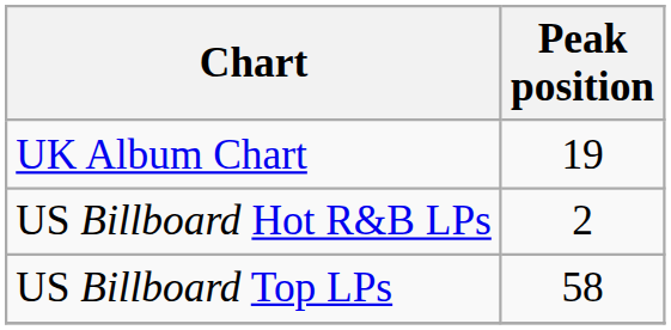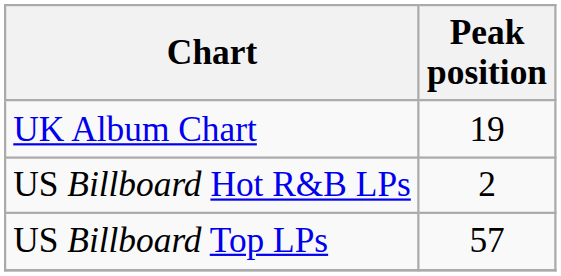 <table class="wikitable">
 <tr>
 <th>Chart</th>
 <th>Peak <br> position</th>
 </tr>
 <tr>
 <td><a href='#'>UK Album Chart</a></td>
 <td align="center">19</td>
 </tr>
 <tr>
 <td>US <em>Billboard</em> <a href='#'>Hot R&B LPs</a></td>
 <td align="center">2</td>
 </tr>
 <tr>
 <td>US <em>Billboard</em> <a href='#'>Top LPs</a></td>
-<td align="center">58</td>
+<td align="center">57</td>
 </tr>
 <tr>
 </tr>
 </table>
